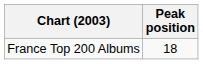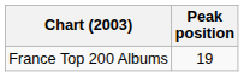 <table class="wikitable">
 <tr>
 <th>Chart (2003)</th>
 <th>Peak<br>position</th>
 </tr>
 <tr>
 <td>France Top 200 Albums</td>
-<td align="center">18</td>
+<td align="center">19</td>
 </tr>
 </table>
